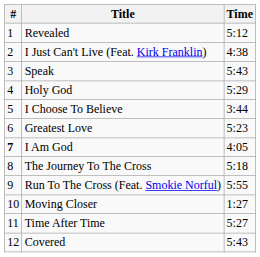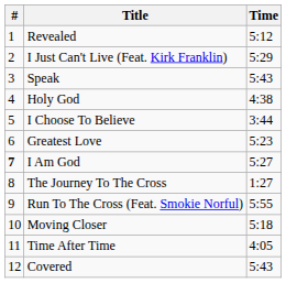 <table class="wikitable">
 <tr>
 <th>#</th>
 <th>Title</th>
 <th>Time</th>
 </tr>
 <tr>
 <td>1</td>
 <td align=left>Revealed</td>
 <td align=left>5:12</td>
 </tr>
 <tr>
 <td>2</td>
 <td align=left>I Just Can't Live (Feat. <a href='#'>Kirk Franklin</a>)</td>
-<td align=left>4:38</td>
+<td align=left>5:29</td>
 </tr>
 <tr>
 <td>3</td>
 <td align=left>Speak</td>
 <td align=left>5:43</td>
 </tr>
 <tr>
 <td>4</td>
 <td align=left>Holy God</td>
-<td align=left>5:29</td>
+<td align=left>4:38</td>
 </tr>
 <tr>
 <td>5</td>
 <td align=left>I Choose To Believe</td>
 <td align=left>3:44</td>
 </tr>
 <tr>
 <td>6</td>
 <td align=left>Greatest Love</td>
 <td align=left>5:23</td>
 </tr>
 <tr>
 <td><strong>7</strong></td>
 <td align=left>I Am God</td>
-<td align=left>4:05</td>
+<td align=left>5:27</td>
 </tr>
 <tr>
 <td>8</td>
 <td align=left>The Journey To The Cross</td>
-<td align=left>5:18</td>
+<td align=left>1:27</td>
 </tr>
 <tr>
 <td>9</td>
 <td align=left>Run To The Cross (Feat. <a href='#'>Smokie Norful</a>)</td>
 <td align=left>5:55</td>
 </tr>
 <tr>
 <td>10</td>
 <td align=left>Moving Closer</td>
-<td align=left>1:27</td>
+<td align=left>5:18</td>
 </tr>
 <tr>
 <td>11</td>
 <td align=left>Time After Time</td>
-<td align=left>5:27</td>
+<td align=left>4:05</td>
 </tr>
 <tr>
 <td>12</td>
 <td align=left>Covered</td>
 <td align=left>5:43</td>
 </tr>
 </table>
